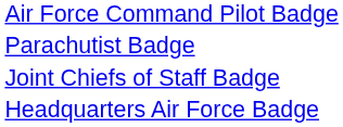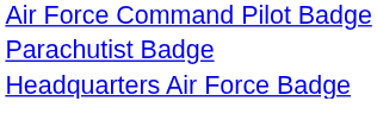 <table>
 <tr>
 <td></td>
 <td><a href='#'>Air Force Command Pilot Badge</a></td>
 </tr>
 <tr>
 <td></td>
 <td><a href='#'>Parachutist Badge</a></td>
 </tr>
 <tr>
 <td></td>
-<td><a href='#'>Joint Chiefs of Staff Badge</a></td>
-</tr>
-<tr>
-<td></td>
 <td><a href='#'>Headquarters Air Force Badge</a></td>
 </tr>
 </table>
